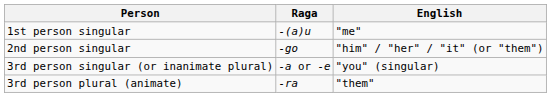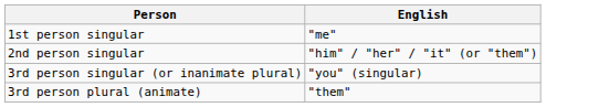 <table class="wikitable">
 <tr>
 <th>Person</th>
-<th>Raga</th>
 <th>English</th>
 </tr>
 <tr ->
 <td>1st person singular</td>
-<td><em>-(a)u</em></td>
 <td>"me"</td>
 </tr>
 <tr ->
 <td>2nd person singular</td>
-<td><em>-go</em></td>
 <td>"him" / "her" / "it" (or "them")</td>
 </tr>
 <tr ->
 <td>3rd person singular (or inanimate plural)</td>
-<td><em>-a</em> or <em>-e</em></td>
 <td>"you" (singular)</td>
 </tr>
 <tr ->
 <td>3rd person plural (animate)</td>
-<td><em>-ra</em></td>
 <td>"them"</td>
 </tr>
 </table>
